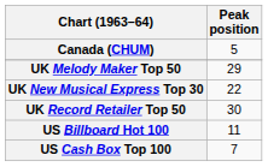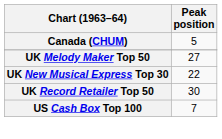 <table class="wikitable sortable plainrowheaders" style="text-align:center">
 <tr>
 <th>Chart (1963–64)</th>
 <th>Peak<br>position</th>
 </tr>
 <tr>
 <th scope="row">Canada (<a href='#'>CHUM</a>)</th>
 <td>5</td>
 </tr>
 <tr>
 </tr>
 <tr>
 <th scope="row">UK <em><a href='#'>Melody Maker</a></em> Top 50</th>
-<td>29</td>
+<td>27</td>
 </tr>
 <tr>
 <th scope="row">UK <em><a href='#'>New Musical Express</a></em> Top 30</th>
 <td>22</td>
 </tr>
 <tr>
 <th scope="row">UK <em><a href='#'>Record Retailer</a></em> Top 50</th>
 <td>30</td>
 </tr>
 <tr>
-<th scope="row">US <a href='#'><em>Billboard</em> Hot 100</a></th>
-<td>11</td>
-</tr>
-<tr>
 <th scope="row">US <a href='#'><em>Cash Box</em></a> Top 100</th>
 <td>7</td>
 </tr>
 </table>
